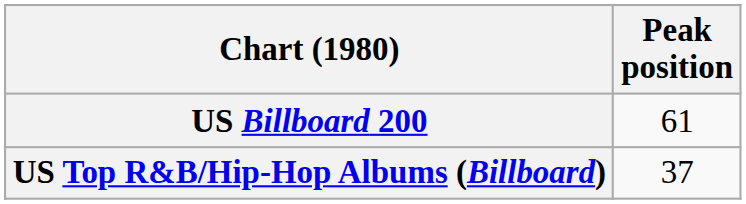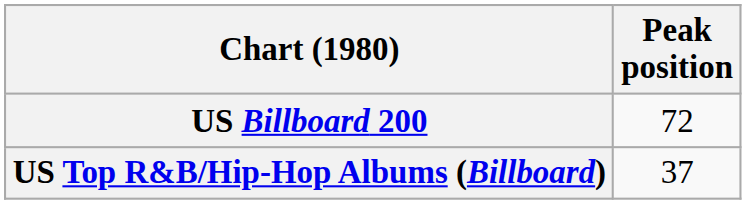 <table class="wikitable sortable plainrowheaders" style="text-align:center">
 <tr>
 <th scope="col">Chart (1980)</th>
 <th scope="col">Peak<br>position</th>
 </tr>
 <tr>
 <th scope="row">US <a href='#'><em>Billboard</em> 200</a></th>
-<td>61</td>
+<td>72</td>
 </tr>
 <tr>
 <th scope="row">US <a href='#'>Top R&B/Hip-Hop Albums</a> (<em><a href='#'>Billboard</a></em>)</th>
 <td>37</td>
 </tr>
 </table>
